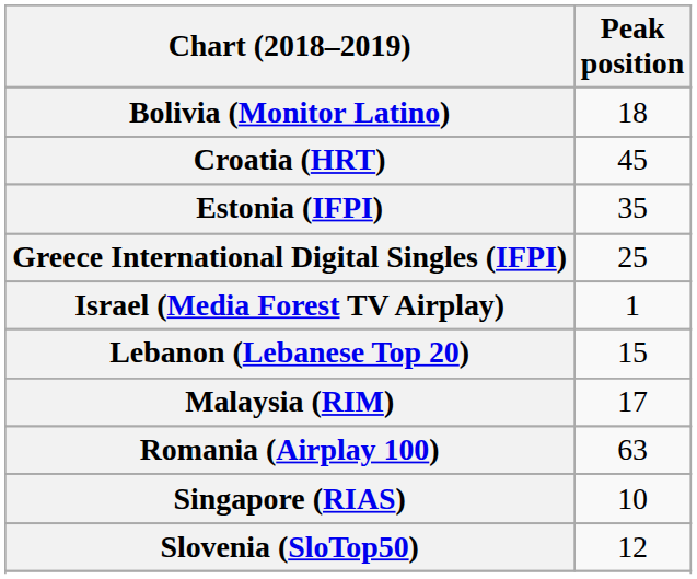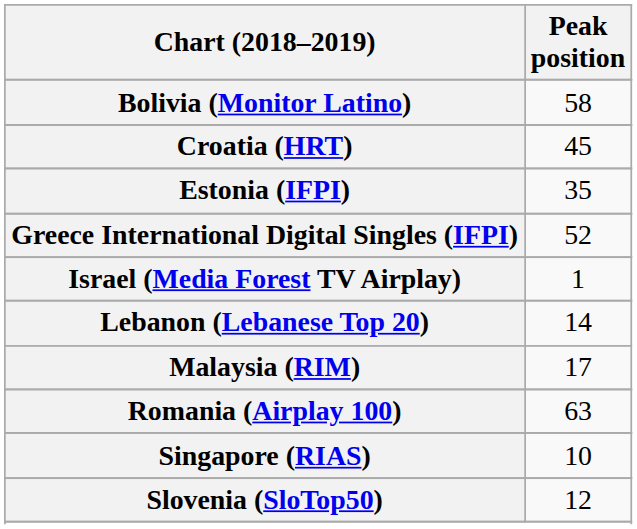 <table class="wikitable sortable plainrowheaders" style="text-align:center">
 <tr>
 <th scope="col">Chart (2018–2019)</th>
 <th scope="col">Peak<br>position</th>
 </tr>
 <tr>
 </tr>
 <tr>
 </tr>
 <tr>
 </tr>
 <tr>
 </tr>
 <tr>
 <th scope="row">Bolivia (<a href='#'>Monitor Latino</a>)</th>
-<td>18</td>
+<td>58</td>
 </tr>
 <tr>
 </tr>
 <tr>
 </tr>
 <tr>
 </tr>
 <tr>
 </tr>
 <tr>
 </tr>
 <tr>
 <th scope="row">Croatia (<a href='#'>HRT</a>)</th>
 <td>45</td>
 </tr>
 <tr>
 </tr>
 <tr>
 </tr>
 <tr>
 <th scope="row">Estonia (<a href='#'>IFPI</a>)</th>
 <td>35</td>
 </tr>
 <tr>
 </tr>
 <tr>
 </tr>
 <tr>
 </tr>
 <tr>
 <th scope="row">Greece International Digital Singles (<a href='#'>IFPI</a>)</th>
-<td>25</td>
+<td>52</td>
 </tr>
 <tr>
 </tr>
 <tr>
 </tr>
 <tr>
 </tr>
 <tr>
 <th scope="row">Israel (<a href='#'>Media Forest</a> TV Airplay)</th>
 <td>1</td>
 </tr>
 <tr>
 </tr>
 <tr>
 <th scope="row">Lebanon (<a href='#'>Lebanese Top 20</a>)</th>
-<td>15</td>
+<td>14</td>
 </tr>
 <tr>
 <th scope="row">Malaysia (<a href='#'>RIM</a>)</th>
 <td>17</td>
 </tr>
 <tr>
 </tr>
 <tr>
 </tr>
 <tr>
 </tr>
 <tr>
 </tr>
 <tr>
 </tr>
 <tr>
 <th scope="row">Romania (<a href='#'>Airplay 100</a>)</th>
 <td>63</td>
 </tr>
 <tr>
 </tr>
 <tr>
 </tr>
 <tr>
 <th scope="row">Singapore (<a href='#'>RIAS</a>)</th>
 <td>10</td>
 </tr>
 <tr>
 </tr>
 <tr>
 </tr>
 <tr>
 <th scope="row">Slovenia (<a href='#'>SloTop50</a>)</th>
 <td>12</td>
 </tr>
 <tr>
 </tr>
 <tr>
 </tr>
 <tr>
 </tr>
 <tr>
 </tr>
 <tr>
 </tr>
 <tr>
 </tr>
 <tr>
 </tr>
 <tr>
 </tr>
 <tr>
 </tr>
 <tr>
 </tr>
 <tr>
 </tr>
 </table>
